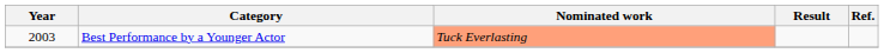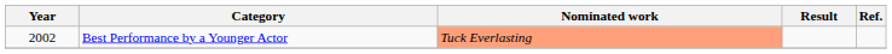 <table class=wikitable>
 <tr>
 <th scope="col" style="width:5em;">Year</th>
 <th scope="col" style="width:26em;">Category</th>
 <th scope="col" style="width:25em;">Nominated work</th>
 <th scope="col" style="width:5em;">Result</th>
 <th>Ref.</th>
 </tr>
 <tr>
-<td style="text-align:center;">2003</td>
+<td style="text-align:center;">2002</td>
 <td><a href='#'>Best Performance by a Younger Actor</a></td>
 <td style="background: lightsalmon;"><em>Tuck Everlasting</em></td>
 <td></td>
 <td style="text-align:center;"></td>
 </tr>
 <tr>
 </tr>
 </table>
